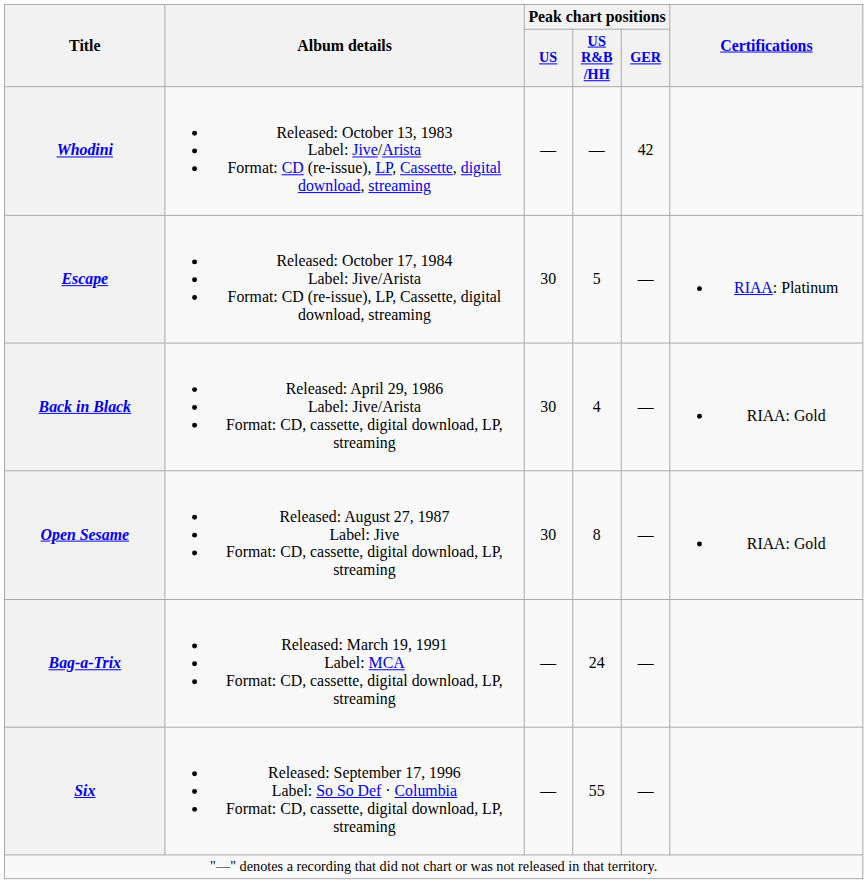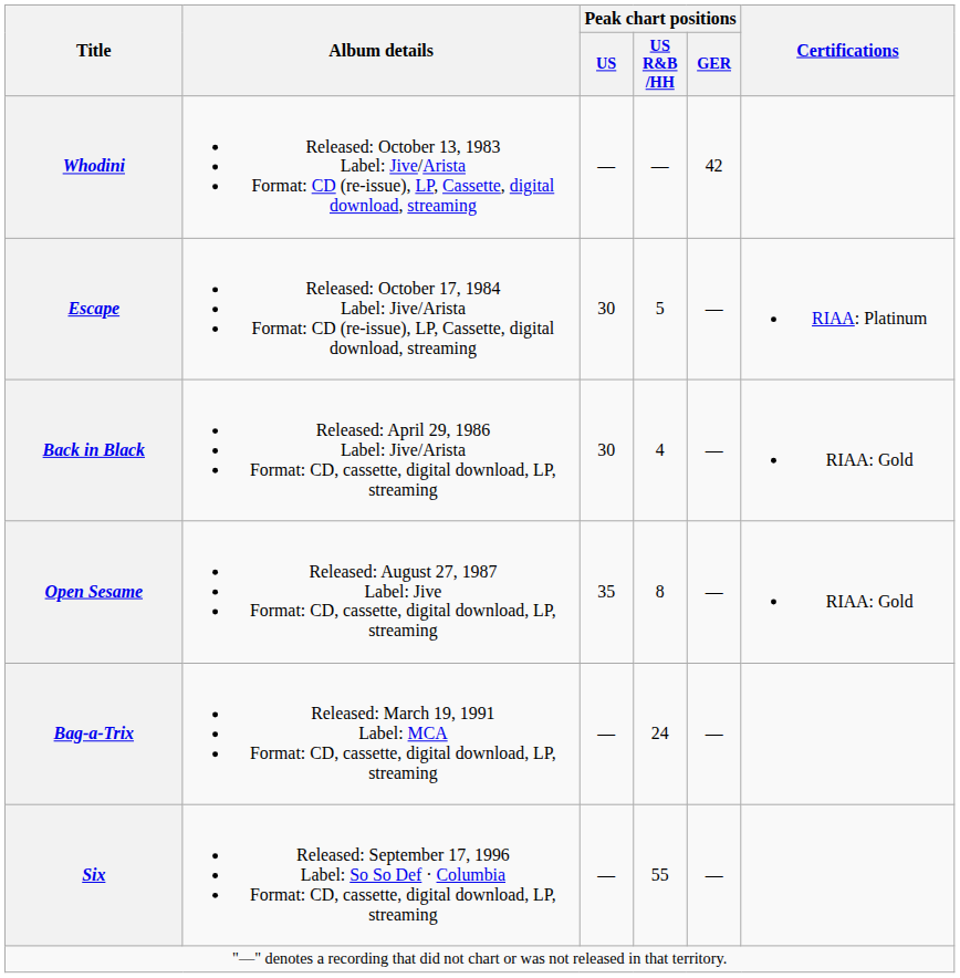 <table class="wikitable plainrowheaders" style="text-align:center;" border="1">
 <tr>
 <th scope="col" rowspan="2" style="width:10em;">Title</th>
 <th scope="col" rowspan="2" style="width:23em;">Album details</th>
 <th scope="col" colspan="3">Peak chart positions</th>
 <th scope="col" rowspan="2" style="width:12em;"><a href='#'>Certifications</a></th>
 </tr>
 <tr>
 <th scope="col" style="width:3em;font-size:90%;"><a href='#'>US</a><br></th>
 <th scope="col" style="width:3em;font-size:90%;"><a href='#'>US<br>R&B<br>/HH</a><br></th>
 <th scope="col" style="width:3em;font-size:90%;"><a href='#'>GER</a><br></th>
 </tr>
 <tr>
 <th scope="row"><em><a href='#'>Whodini</a></em></th>
 <td><br><ul><li>Released: October 13, 1983</li><li>Label: <a href='#'>Jive</a>/<a href='#'>Arista</a></li><li>Format: <a href='#'>CD</a> (re-issue), <a href='#'>LP</a>, <a href='#'>Cassette</a>, <a href='#'>digital download</a>, <a href='#'>streaming</a></li></ul></td>
 <td>—</td>
 <td>—</td>
 <td>42</td>
 <td></td>
 </tr>
 <tr>
 <th scope="row"><em><a href='#'>Escape</a></em></th>
 <td><br><ul><li>Released: October 17, 1984</li><li>Label: Jive/Arista</li><li>Format: CD (re-issue), LP, Cassette, digital download, streaming</li></ul></td>
 <td>30</td>
 <td>5</td>
 <td>—</td>
 <td><br><ul><li><a href='#'>RIAA</a>: Platinum</li></ul></td>
 </tr>
 <tr>
 <th scope="row"><em><a href='#'>Back in Black</a></em></th>
 <td><br><ul><li>Released: April 29, 1986</li><li>Label: Jive/Arista</li><li>Format: CD, cassette, digital download, LP, streaming</li></ul></td>
 <td>30</td>
 <td>4</td>
 <td>—</td>
 <td><br><ul><li>RIAA: Gold</li></ul></td>
 </tr>
 <tr>
 <th scope="row"><em><a href='#'>Open Sesame</a></em></th>
 <td><br><ul><li>Released: August 27, 1987</li><li>Label: Jive</li><li>Format: CD, cassette, digital download, LP, streaming</li></ul></td>
-<td>30</td>
+<td>35</td>
 <td>8</td>
 <td>—</td>
 <td><br><ul><li>RIAA: Gold</li></ul></td>
 </tr>
 <tr>
 <th scope="row"><em><a href='#'>Bag-a-Trix</a></em></th>
 <td><br><ul><li>Released: March 19, 1991</li><li>Label: <a href='#'>MCA</a></li><li>Format: CD, cassette, digital download, LP, streaming</li></ul></td>
 <td>—</td>
 <td>24</td>
 <td>—</td>
 <td></td>
 </tr>
 <tr>
 <th scope="row"><em><a href='#'>Six</a></em></th>
 <td><br><ul><li>Released: September 17, 1996</li><li>Label: <a href='#'>So So Def</a> · <a href='#'>Columbia</a></li><li>Format: CD, cassette, digital download, LP, streaming</li></ul></td>
 <td>—</td>
 <td>55</td>
 <td>—</td>
 <td></td>
 </tr>
 <tr>
 <td colspan="6" style="font-size:90%">"—" denotes a recording that did not chart or was not released in that territory.</td>
 </tr>
 </table>
